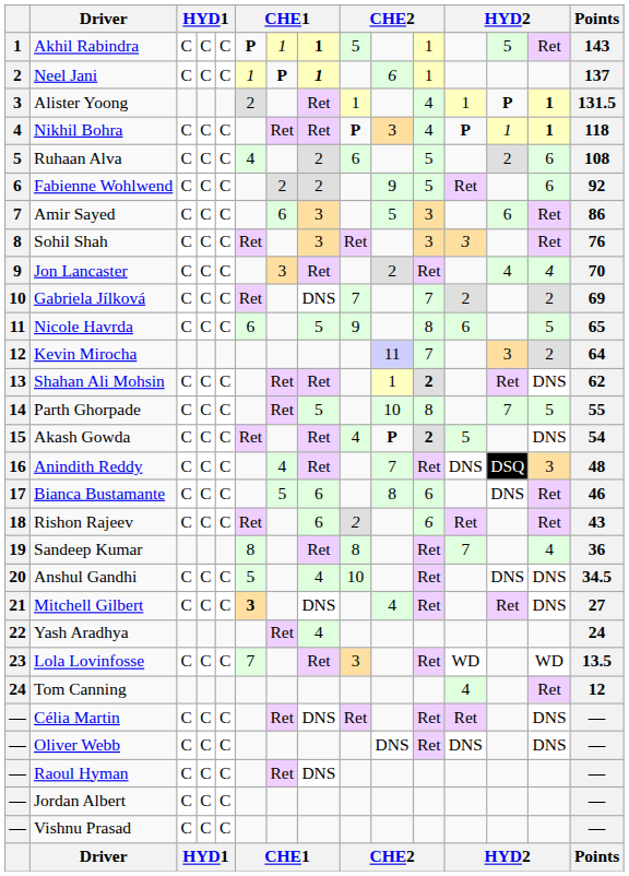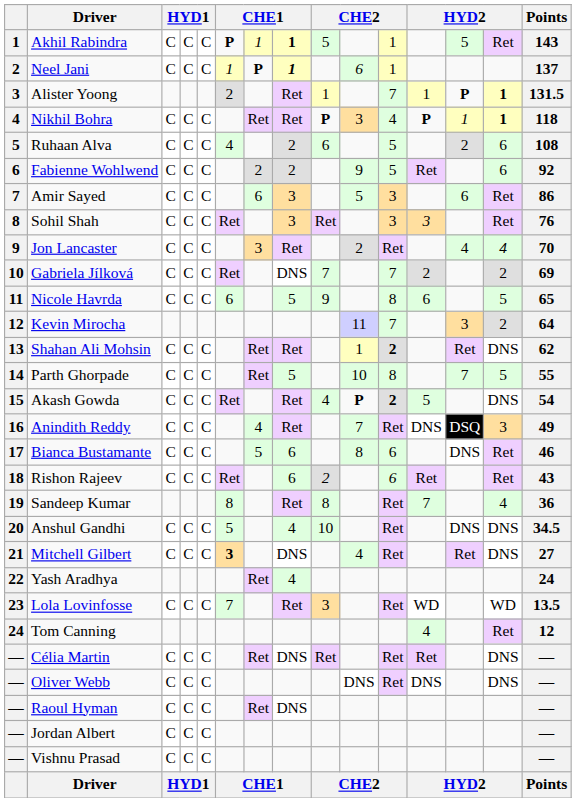 <table class="wikitable" style="font-size: 85%; text-align: center;">
 <tr>
 <th valign="middle"></th>
 <th valign="middle">Driver</th>
 <th colspan="3"><a href='#'>HYD</a>1<br></th>
 <th colspan="3"><a href='#'>CHE</a>1<br></th>
 <th colspan="3"><a href='#'>CHE</a>2<br></th>
 <th colspan="3"><a href='#'>HYD</a>2<br></th>
 <th valign="middle">Points</th>
 </tr>
 <tr>
 <th>1</th>
 <td align="left"> <a href='#'>Akhil Rabindra</a></td>
 <td style="background:#ffffff;">C</td>
 <td style="background:#ffffff;">C</td>
 <td style="background:#ffffff;">C</td>
 <td><strong>P</strong></td>
 <td style="background:#ffffbf;"><em>1</em></td>
 <td style="background:#ffffbf;"><strong>1</strong></td>
 <td style="background:#dfffdf;">5</td>
 <td></td>
 <td style="background:#ffffbf;">1</td>
 <td></td>
 <td style="background:#dfffdf;">5</td>
 <td style="background:#efcfff;">Ret</td>
 <th>143</th>
 </tr>
 <tr>
 <th>2</th>
 <td align="left"> <a href='#'>Neel Jani</a></td>
 <td style="background:#ffffff;">C</td>
 <td style="background:#ffffff;">C</td>
 <td style="background:#ffffff;">C</td>
 <td style="background:#ffffbf;"><em>1</em></td>
 <td><strong>P</strong></td>
 <td style="background:#ffffbf;"><strong><em>1</em></strong></td>
 <td></td>
 <td style="background:#dfffdf;"><em>6</em></td>
 <td style="background:#ffffbf;">1</td>
 <td></td>
 <td></td>
 <td></td>
 <th>137</th>
 </tr>
 <tr>
 <th>3</th>
 <td align="left"> Alister Yoong</td>
 <td></td>
 <td></td>
 <td></td>
 <td style="background:#dfdfdf;">2</td>
 <td></td>
 <td style="background:#efcfff;">Ret</td>
 <td style="background:#ffffbf;">1</td>
 <td></td>
-<td style="background:#dfffdf;">4</td>
+<td style="background:#dfffdf;">7</td>
 <td style="background:#ffffbf;">1</td>
 <td><strong>P</strong></td>
 <td style="background:#ffffbf;"><strong>1</strong></td>
 <th>131.5</th>
 </tr>
 <tr>
 <th>4</th>
 <td align="left"> <a href='#'>Nikhil Bohra</a></td>
 <td style="background:#ffffff;">C</td>
 <td style="background:#ffffff;">C</td>
 <td style="background:#ffffff;">C</td>
 <td></td>
 <td style="background:#efcfff;">Ret</td>
 <td style="background:#efcfff;">Ret</td>
 <td><strong>P</strong></td>
 <td style="background:#ffdf9f;">3</td>
 <td style="background:#dfffdf;">4</td>
 <td><strong>P</strong></td>
 <td style="background:#ffffbf;"><em>1</em></td>
 <td style="background:#ffffbf;"><strong>1</strong></td>
 <th>118</th>
 </tr>
 <tr>
 <th>5</th>
 <td align="left"> Ruhaan Alva</td>
 <td style="background:#ffffff;">C</td>
 <td style="background:#ffffff;">C</td>
 <td style="background:#ffffff;">C</td>
 <td style="background:#dfffdf;">4</td>
 <td></td>
 <td style="background:#dfdfdf;">2</td>
 <td style="background:#dfffdf;">6</td>
 <td></td>
 <td style="background:#dfffdf;">5</td>
 <td></td>
 <td style="background:#dfdfdf;">2</td>
 <td style="background:#dfffdf;">6</td>
 <th>108</th>
 </tr>
 <tr>
 <th>6</th>
 <td align="left"> <a href='#'>Fabienne Wohlwend</a></td>
 <td style="background:#ffffff;">C</td>
 <td style="background:#ffffff;">C</td>
 <td style="background:#ffffff;">C</td>
 <td></td>
 <td style="background:#dfdfdf;">2</td>
 <td style="background:#dfdfdf;">2</td>
 <td></td>
 <td style="background:#dfffdf;">9</td>
 <td style="background:#dfffdf;">5</td>
 <td style="background:#efcfff;">Ret</td>
 <td></td>
 <td style="background:#dfffdf;">6</td>
 <th>92</th>
 </tr>
 <tr>
 <th>7</th>
 <td align="left"> Amir Sayed</td>
 <td style="background:#ffffff;">C</td>
 <td style="background:#ffffff;">C</td>
 <td style="background:#ffffff;">C</td>
 <td></td>
 <td style="background:#dfffdf;">6</td>
 <td style="background:#ffdf9f;">3</td>
 <td></td>
 <td style="background:#dfffdf;">5</td>
 <td style="background:#ffdf9f;">3</td>
 <td></td>
 <td style="background:#dfffdf;">6</td>
 <td style="background:#efcfff;">Ret</td>
 <th>86</th>
 </tr>
 <tr>
 <th>8</th>
 <td align="left"> Sohil Shah</td>
 <td style="background:#ffffff;">C</td>
 <td style="background:#ffffff;">C</td>
 <td style="background:#ffffff;">C</td>
 <td style="background:#efcfff;">Ret</td>
 <td></td>
 <td style="background:#ffdf9f;">3</td>
 <td style="background:#efcfff;">Ret</td>
 <td></td>
 <td style="background:#ffdf9f;">3</td>
 <td style="background:#ffdf9f;"><em>3</em></td>
 <td></td>
 <td style="background:#efcfff;">Ret</td>
 <th>76</th>
 </tr>
 <tr>
 <th>9</th>
 <td align="left"> <a href='#'>Jon Lancaster</a></td>
 <td style="background:#ffffff;">C</td>
 <td style="background:#ffffff;">C</td>
 <td style="background:#ffffff;">C</td>
 <td></td>
 <td style="background:#ffdf9f;">3</td>
 <td style="background:#efcfff;">Ret</td>
 <td></td>
 <td style="background:#dfdfdf;">2</td>
 <td style="background:#efcfff;">Ret</td>
 <td></td>
 <td style="background:#dfffdf;">4</td>
 <td style="background:#dfffdf;"><em>4</em></td>
 <th>70</th>
 </tr>
 <tr>
 <th>10</th>
 <td align="left"> <a href='#'>Gabriela Jílková</a></td>
 <td style="background:#ffffff;">C</td>
 <td style="background:#ffffff;">C</td>
 <td style="background:#ffffff;">C</td>
 <td style="background:#efcfff;">Ret</td>
 <td></td>
 <td style="background:#ffffff;">DNS</td>
 <td style="background:#dfffdf;">7</td>
 <td></td>
 <td style="background:#dfffdf;">7</td>
 <td style="background:#dfdfdf;">2</td>
 <td></td>
 <td style="background:#dfdfdf;">2</td>
 <th>69</th>
 </tr>
 <tr>
 <th>11</th>
 <td align="left"> <a href='#'>Nicole Havrda</a></td>
 <td style="background:#ffffff;">C</td>
 <td style="background:#ffffff;">C</td>
 <td style="background:#ffffff;">C</td>
 <td style="background:#dfffdf;">6</td>
 <td></td>
 <td style="background:#dfffdf;">5</td>
 <td style="background:#dfffdf;">9</td>
 <td></td>
 <td style="background:#dfffdf;">8</td>
 <td style="background:#dfffdf;">6</td>
 <td></td>
 <td style="background:#dfffdf;">5</td>
 <th>65</th>
 </tr>
 <tr>
 <th>12</th>
 <td align="left"> <a href='#'>Kevin Mirocha</a></td>
 <td></td>
 <td></td>
 <td></td>
 <td></td>
 <td></td>
 <td></td>
 <td></td>
 <td style="background:#cfcfff;">11</td>
 <td style="background:#dfffdf;">7</td>
 <td></td>
 <td style="background:#ffdf9f;">3</td>
 <td style="background:#dfdfdf;">2</td>
 <th>64</th>
 </tr>
 <tr>
 <th>13</th>
 <td align="left"> <a href='#'>Shahan Ali Mohsin</a></td>
 <td style="background:#ffffff;">C</td>
 <td style="background:#ffffff;">C</td>
 <td style="background:#ffffff;">C</td>
 <td></td>
 <td style="background:#efcfff;">Ret</td>
 <td style="background:#efcfff;">Ret</td>
 <td></td>
 <td style="background:#ffffbf;">1</td>
 <td style="background:#dfdfdf;"><strong>2</strong></td>
 <td></td>
 <td style="background:#efcfff;">Ret</td>
 <td style="background:#ffffff;">DNS</td>
 <th>62</th>
 </tr>
 <tr>
 <th>14</th>
 <td align="left"> Parth Ghorpade</td>
 <td style="background:#ffffff;">C</td>
 <td style="background:#ffffff;">C</td>
 <td style="background:#ffffff;">C</td>
 <td></td>
 <td style="background:#efcfff;">Ret</td>
 <td style="background:#dfffdf;">5</td>
 <td></td>
 <td style="background:#dfffdf;">10</td>
 <td style="background:#dfffdf;">8</td>
 <td></td>
 <td style="background:#dfffdf;">7</td>
 <td style="background:#dfffdf;">5</td>
 <th>55</th>
 </tr>
 <tr>
 <th>15</th>
 <td align="left"> Akash Gowda</td>
 <td style="background:#ffffff;">C</td>
 <td style="background:#ffffff;">C</td>
 <td style="background:#ffffff;">C</td>
 <td style="background:#efcfff;">Ret</td>
 <td></td>
 <td style="background:#efcfff;">Ret</td>
 <td style="background:#dfffdf;">4</td>
 <td><strong>P</strong></td>
 <td style="background:#dfdfdf;"><strong>2</strong></td>
 <td style="background:#dfffdf;">5</td>
 <td></td>
 <td style="background:#ffffff;">DNS</td>
 <th>54</th>
 </tr>
 <tr>
 <th>16</th>
 <td align="left"> <a href='#'>Anindith Reddy</a></td>
 <td style="background:#ffffff;">C</td>
 <td style="background:#ffffff;">C</td>
 <td style="background:#ffffff;">C</td>
 <td></td>
 <td style="background:#dfffdf;">4</td>
 <td style="background:#efcfff;">Ret</td>
 <td></td>
 <td style="background:#dfffdf;">7</td>
 <td style="background:#efcfff;">Ret</td>
 <td style="background:#ffffff;">DNS</td>
 <td style="background:#000000;color:white">DSQ</td>
 <td style="background:#ffdf9f;">3</td>
-<th>48</th>
+<th>49</th>
 </tr>
 <tr>
 <th>17</th>
 <td align="left"> <a href='#'>Bianca Bustamante</a></td>
 <td style="background:#ffffff;">C</td>
 <td style="background:#ffffff;">C</td>
 <td style="background:#ffffff;">C</td>
 <td></td>
 <td style="background:#dfffdf;">5</td>
 <td style="background:#dfffdf;">6</td>
 <td></td>
 <td style="background:#dfffdf;">8</td>
 <td style="background:#dfffdf;">6</td>
 <td></td>
 <td style="background:#ffffff;">DNS</td>
 <td style="background:#efcfff;">Ret</td>
 <th>46</th>
 </tr>
 <tr>
 <th>18</th>
 <td align="left"> Rishon Rajeev</td>
 <td style="background:#ffffff;">C</td>
 <td style="background:#ffffff;">C</td>
 <td style="background:#ffffff;">C</td>
 <td style="background:#efcfff;">Ret</td>
 <td></td>
 <td style="background:#dfffdf;">6</td>
 <td style="background:#dfdfdf;"><em>2</em></td>
 <td></td>
 <td style="background:#dfffdf;"><em>6</em></td>
 <td style="background:#efcfff;">Ret</td>
 <td></td>
 <td style="background:#efcfff;">Ret</td>
 <th>43</th>
 </tr>
 <tr>
 <th>19</th>
 <td align="left"> Sandeep Kumar</td>
 <td></td>
 <td></td>
 <td></td>
 <td style="background:#dfffdf;">8</td>
 <td></td>
 <td style="background:#efcfff;">Ret</td>
 <td style="background:#dfffdf;">8</td>
 <td></td>
 <td style="background:#efcfff;">Ret</td>
 <td style="background:#dfffdf;">7</td>
 <td></td>
 <td style="background:#dfffdf;">4</td>
 <th>36</th>
 </tr>
 <tr>
 <th>20</th>
 <td align="left"> Anshul Gandhi</td>
 <td style="background:#ffffff;">C</td>
 <td style="background:#ffffff;">C</td>
 <td style="background:#ffffff;">C</td>
 <td style="background:#dfffdf;">5</td>
 <td></td>
 <td style="background:#dfffdf;">4</td>
 <td style="background:#dfffdf;">10</td>
 <td></td>
 <td style="background:#efcfff;">Ret</td>
 <td></td>
 <td style="background:#ffffff;">DNS</td>
 <td style="background:#ffffff;">DNS</td>
 <th>34.5</th>
 </tr>
 <tr>
 <th>21</th>
 <td align="left"> <a href='#'>Mitchell Gilbert</a></td>
 <td style="background:#ffffff;">C</td>
 <td style="background:#ffffff;">C</td>
 <td style="background:#ffffff;">C</td>
 <td style="background:#ffdf9f;"><strong>3</strong></td>
 <td></td>
 <td style="background:#ffffff;">DNS</td>
 <td></td>
 <td style="background:#dfffdf;">4</td>
 <td style="background:#efcfff;">Ret</td>
 <td></td>
 <td style="background:#efcfff;">Ret</td>
 <td style="background:#ffffff;">DNS</td>
 <th>27</th>
 </tr>
 <tr>
 <th>22</th>
 <td align="left"> Yash Aradhya</td>
 <td></td>
 <td></td>
 <td></td>
 <td></td>
 <td style="background:#efcfff;">Ret</td>
 <td style="background:#dfffdf;">4</td>
 <td></td>
 <td></td>
 <td></td>
 <td></td>
 <td></td>
 <td></td>
 <th>24</th>
 </tr>
 <tr>
 <th>23</th>
 <td align="left"> <a href='#'>Lola Lovinfosse</a></td>
 <td style="background:#ffffff;">C</td>
 <td style="background:#ffffff;">C</td>
 <td style="background:#ffffff;">C</td>
 <td style="background:#dfffdf;">7</td>
 <td></td>
 <td style="background:#efcfff;">Ret</td>
 <td style="background:#ffdf9f;">3</td>
 <td></td>
 <td style="background:#efcfff;">Ret</td>
 <td style="background:#ffffff;">WD</td>
 <td></td>
 <td style="background:#ffffff;">WD</td>
 <th>13.5</th>
 </tr>
 <tr>
 <th>24</th>
 <td align="left"> Tom Canning</td>
 <td></td>
 <td></td>
 <td></td>
 <td></td>
 <td></td>
 <td></td>
 <td></td>
 <td></td>
 <td></td>
 <td style="background:#dfffdf;">4</td>
 <td></td>
 <td style="background:#efcfff;">Ret</td>
 <th>12</th>
 </tr>
 <tr>
 <th>—</th>
 <td align="left"> <a href='#'>Célia Martin</a></td>
 <td style="background:#ffffff;">C</td>
 <td style="background:#ffffff;">C</td>
 <td style="background:#ffffff;">C</td>
 <td></td>
 <td style="background:#efcfff;">Ret</td>
 <td style="background:#ffffff;">DNS</td>
 <td style="background:#efcfff;">Ret</td>
 <td></td>
 <td style="background:#efcfff;">Ret</td>
 <td style="background:#efcfff;">Ret</td>
 <td></td>
 <td style="background:#ffffff;">DNS</td>
 <th>—</th>
 </tr>
 <tr>
 <th>—</th>
 <td align="left"> <a href='#'>Oliver Webb</a></td>
 <td style="background:#ffffff;">C</td>
 <td style="background:#ffffff;">C</td>
 <td style="background:#ffffff;">C</td>
 <td></td>
 <td></td>
 <td></td>
 <td></td>
 <td style="background:#ffffff;">DNS</td>
 <td style="background:#efcfff;">Ret</td>
 <td style="background:#ffffff;">DNS</td>
 <td></td>
 <td style="background:#ffffff;">DNS</td>
 <th>—</th>
 </tr>
 <tr>
 <th>—</th>
 <td align="left"> <a href='#'>Raoul Hyman</a></td>
 <td style="background:#ffffff;">C</td>
 <td style="background:#ffffff;">C</td>
 <td style="background:#ffffff;">C</td>
 <td></td>
 <td style="background:#efcfff;">Ret</td>
 <td style="background:#ffffff;">DNS</td>
 <td></td>
 <td></td>
 <td></td>
 <td></td>
 <td></td>
 <td></td>
 <th>—</th>
 </tr>
 <tr>
 <th>—</th>
 <td align="left"> Jordan Albert</td>
 <td style="background:#ffffff;">C</td>
 <td style="background:#ffffff;">C</td>
 <td style="background:#ffffff;">C</td>
 <td></td>
 <td></td>
 <td></td>
 <td></td>
 <td></td>
 <td></td>
 <td></td>
 <td></td>
 <td></td>
 <th>—</th>
 </tr>
 <tr>
 <th>—</th>
 <td align="left"> Vishnu Prasad</td>
 <td style="background:#ffffff;">C</td>
 <td style="background:#ffffff;">C</td>
 <td style="background:#ffffff;">C</td>
 <td></td>
 <td></td>
 <td></td>
 <td></td>
 <td></td>
 <td></td>
 <td></td>
 <td></td>
 <td></td>
 <th>—</th>
 </tr>
 <tr>
 <th></th>
 <th>Driver</th>
 <th colspan="3"><a href='#'>HYD</a>1<br></th>
 <th colspan="3"><a href='#'>CHE</a>1<br></th>
 <th colspan="3"><a href='#'>CHE</a>2<br></th>
 <th colspan="3"><a href='#'>HYD</a>2<br></th>
 <th>Points</th>
 </tr>
 </table>
